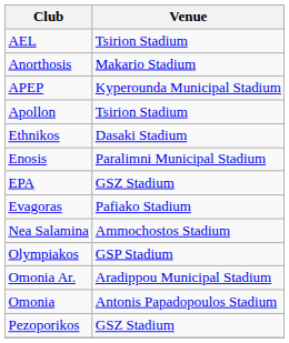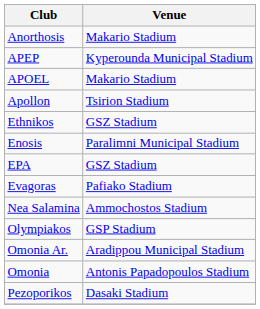 <table class="wikitable" style="font-size:90%">
 <tr>
 <th>Club</th>
 <th>Venue</th>
-</tr>
-<tr>
-<td><a href='#'>AEL</a></td>
-<td><a href='#'>Tsirion Stadium</a></td>
 </tr>
 <tr>
 <td><a href='#'>Anorthosis</a></td>
 <td><a href='#'>Makario Stadium</a></td>
 </tr>
 <tr>
 <td><a href='#'>APEP</a></td>
 <td><a href='#'>Kyperounda Municipal Stadium</a></td>
 </tr>
 <tr>
+<td><a href='#'>APOEL</a></td>
+<td><a href='#'>Makario Stadium</a></td>
+</tr>
+<tr>
 <td><a href='#'>Apollon</a></td>
 <td><a href='#'>Tsirion Stadium</a></td>
 </tr>
 <tr>
 <td><a href='#'>Ethnikos</a></td>
-<td><a href='#'>Dasaki Stadium</a></td>
+<td><a href='#'>GSZ Stadium</a></td>
 </tr>
 <tr>
 <td><a href='#'>Enosis</a></td>
 <td><a href='#'>Paralimni Municipal Stadium</a></td>
 </tr>
 <tr>
 <td><a href='#'>EPA</a></td>
 <td><a href='#'>GSZ Stadium</a></td>
 </tr>
 <tr>
 <td><a href='#'>Evagoras</a></td>
 <td><a href='#'>Pafiako Stadium</a></td>
 </tr>
 <tr>
 <td><a href='#'>Nea Salamina</a></td>
 <td><a href='#'>Ammochostos Stadium</a></td>
 </tr>
 <tr>
 <td><a href='#'>Olympiakos</a></td>
 <td><a href='#'>GSP Stadium</a></td>
 </tr>
 <tr>
 <td><a href='#'>Omonia Ar.</a></td>
 <td><a href='#'>Aradippou Municipal Stadium</a></td>
 </tr>
 <tr>
 <td><a href='#'>Omonia</a></td>
 <td><a href='#'>Antonis Papadopoulos Stadium</a></td>
 </tr>
 <tr>
 <td><a href='#'>Pezoporikos</a></td>
-<td><a href='#'>GSZ Stadium</a></td>
+<td><a href='#'>Dasaki Stadium</a></td>
 </tr>
 <tr>
 </tr>
 </table>
